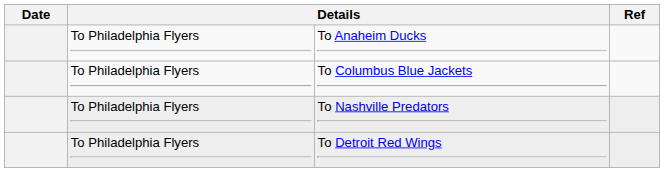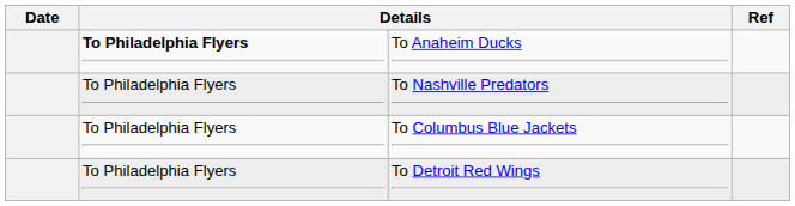 <table class="wikitable plainrowheaders" style="width: 50em;">
 <tr>
 <th scope="col">Date</th>
 <th scope="col" colspan="2">Details</th>
 <th scope="col">Ref</th>
 </tr>
 <tr>
 <th scope="row"></th>
+<td valign="top"><strong>To Philadelphia Flyers <hr> </strong></td>
+<td valign="top">To <a href='#'>Anaheim Ducks</a> <hr> </td>
+<td></td>
+</tr>
+<tr bgcolor="#eeeeee">
+<th scope="row"></th>
 <td valign="top">To Philadelphia Flyers <hr> </td>
-<td valign="top">To <a href='#'>Anaheim Ducks</a> <hr> </td>
+<td valign="top">To <a href='#'>Nashville Predators</a> <hr> </td>
 <td></td>
 </tr>
 <tr>
 <th scope="row"></th>
 <td valign="top">To Philadelphia Flyers <hr> </td>
 <td valign="top">To <a href='#'>Columbus Blue Jackets</a> <hr> </td>
 <td></td>
 </tr>
 <tr bgcolor="#eeeeee">
 <th scope="row"></th>
 <td valign="top">To Philadelphia Flyers <hr> </td>
-<td valign="top">To <a href='#'>Nashville Predators</a> <hr> </td>
-<td></td>
-</tr>
-<tr bgcolor="#eeeeee">
-<th scope="row"></th>
-<td valign="top">To Philadelphia Flyers <hr> </td>
 <td valign="top">To <a href='#'>Detroit Red Wings</a> <hr> </td>
 <td></td>
 </tr>
 </table>
